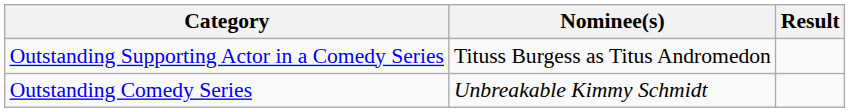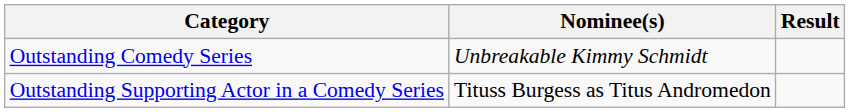 <table class="wikitable">
 <tr>
 <th>Category</th>
 <th>Nominee(s)</th>
 <th>Result</th>
 </tr>
 <tr>
+<td><a href='#'>Outstanding Comedy Series</a></td>
+<td><em>Unbreakable Kimmy Schmidt</em></td>
+<td></td>
+</tr>
+<tr>
 <td><a href='#'>Outstanding Supporting Actor in a Comedy Series</a></td>
 <td>Tituss Burgess as Titus Andromedon</td>
 <td></td>
 </tr>
-<tr>
-<td><a href='#'>Outstanding Comedy Series</a></td>
-<td><em>Unbreakable Kimmy Schmidt</em></td>
-<td></td>
-</tr>
 </table>
